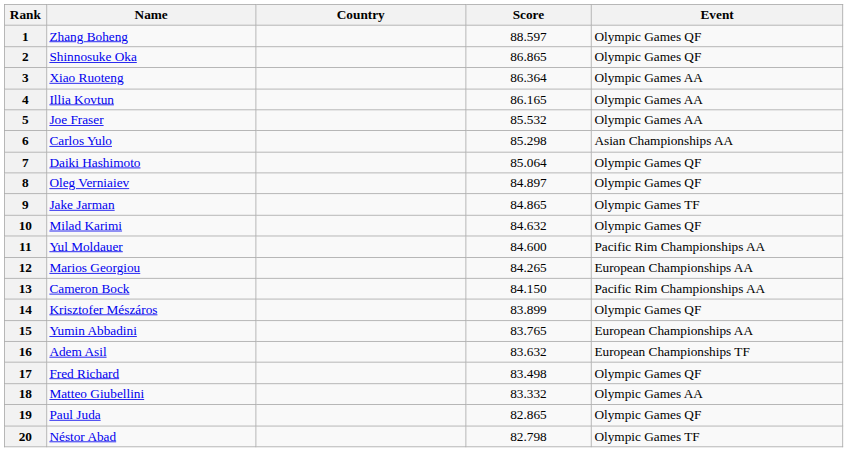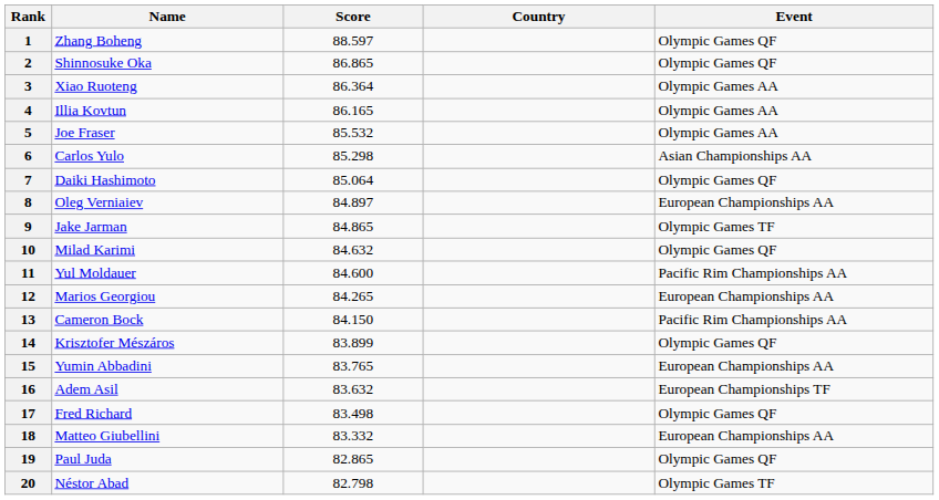 <table class="wikitable sortable" style="width:80%;">
 <tr>
 <th style="text-align:center; width:5%;">Rank</th>
 <th style="text-align:center; width:25%;">Name</th>
+<th style="text-align:center; width:15%;">Score</th>
 <th style="text-align:center; width:25%;">Country</th>
-<th style="text-align:center; width:15%;">Score</th>
 <th style="text-align:center; width:30%;">Event</th>
 </tr>
 <tr>
 <th>1</th>
 <td><a href='#'>Zhang Boheng</a></td>
+<td align="center">88.597</td>
 <td></td>
-<td align="center">88.597</td>
 <td>Olympic Games QF</td>
 </tr>
 <tr>
 <th>2</th>
 <td><a href='#'>Shinnosuke Oka</a></td>
+<td align="center">86.865</td>
 <td></td>
-<td align="center">86.865</td>
 <td>Olympic Games QF</td>
 </tr>
 <tr>
 <th>3</th>
 <td><a href='#'>Xiao Ruoteng</a></td>
+<td align="center">86.364</td>
 <td></td>
-<td align="center">86.364</td>
 <td>Olympic Games AA</td>
 </tr>
 <tr>
 <th>4</th>
 <td><a href='#'>Illia Kovtun</a></td>
+<td align="center">86.165</td>
 <td></td>
-<td align="center">86.165</td>
 <td>Olympic Games AA</td>
 </tr>
 <tr>
 <th>5</th>
 <td><a href='#'>Joe Fraser</a></td>
+<td align="center">85.532</td>
 <td></td>
-<td align="center">85.532</td>
 <td>Olympic Games AA</td>
 </tr>
 <tr>
 <th>6</th>
 <td><a href='#'>Carlos Yulo</a></td>
+<td align="center">85.298</td>
 <td></td>
-<td align="center">85.298</td>
 <td>Asian Championships AA</td>
 </tr>
 <tr>
 <th>7</th>
 <td><a href='#'>Daiki Hashimoto</a></td>
+<td align="center">85.064</td>
 <td></td>
-<td align="center">85.064</td>
 <td>Olympic Games QF</td>
 </tr>
 <tr>
 <th>8</th>
 <td><a href='#'>Oleg Verniaiev</a></td>
+<td align="center">84.897</td>
 <td></td>
-<td align="center">84.897</td>
-<td>Olympic Games QF</td>
+<td>European Championships AA</td>
 </tr>
 <tr>
 <th>9</th>
 <td><a href='#'>Jake Jarman</a></td>
+<td align="center">84.865</td>
 <td></td>
-<td align="center">84.865</td>
 <td>Olympic Games TF</td>
 </tr>
 <tr>
 <th>10</th>
 <td><a href='#'>Milad Karimi</a></td>
+<td align="center">84.632</td>
 <td></td>
-<td align="center">84.632</td>
 <td>Olympic Games QF</td>
 </tr>
 <tr>
 <th>11</th>
 <td><a href='#'>Yul Moldauer</a></td>
+<td align="center">84.600</td>
 <td></td>
-<td align="center">84.600</td>
 <td>Pacific Rim Championships AA</td>
 </tr>
 <tr>
 <th>12</th>
 <td><a href='#'>Marios Georgiou</a></td>
+<td align="center">84.265</td>
 <td></td>
-<td align="center">84.265</td>
 <td>European Championships AA</td>
 </tr>
 <tr>
 <th>13</th>
 <td><a href='#'>Cameron Bock</a></td>
+<td align="center">84.150</td>
 <td></td>
-<td align="center">84.150</td>
 <td>Pacific Rim Championships AA</td>
 </tr>
 <tr>
 <th>14</th>
 <td><a href='#'>Krisztofer Mészáros</a></td>
+<td align="center">83.899</td>
 <td></td>
-<td align="center">83.899</td>
 <td>Olympic Games QF</td>
 </tr>
 <tr>
 <th>15</th>
 <td><a href='#'>Yumin Abbadini</a></td>
+<td align="center">83.765</td>
 <td></td>
-<td align="center">83.765</td>
 <td>European Championships AA</td>
 </tr>
 <tr>
 <th>16</th>
 <td><a href='#'>Adem Asil</a></td>
+<td align="center">83.632</td>
 <td></td>
-<td align="center">83.632</td>
 <td>European Championships TF</td>
 </tr>
 <tr>
 <th>17</th>
 <td><a href='#'>Fred Richard</a></td>
+<td align="center">83.498</td>
 <td></td>
-<td align="center">83.498</td>
 <td>Olympic Games QF</td>
 </tr>
 <tr>
 <th>18</th>
 <td><a href='#'>Matteo Giubellini</a></td>
+<td align="center">83.332</td>
 <td></td>
-<td align="center">83.332</td>
-<td>Olympic Games AA</td>
+<td>European Championships AA</td>
 </tr>
 <tr>
 <th>19</th>
 <td><a href='#'>Paul Juda</a></td>
+<td align="center">82.865</td>
 <td></td>
-<td align="center">82.865</td>
 <td>Olympic Games QF</td>
 </tr>
 <tr>
 <th>20</th>
 <td><a href='#'>Néstor Abad</a></td>
+<td align="center">82.798</td>
 <td></td>
-<td align="center">82.798</td>
 <td>Olympic Games TF</td>
 </tr>
 </table>
